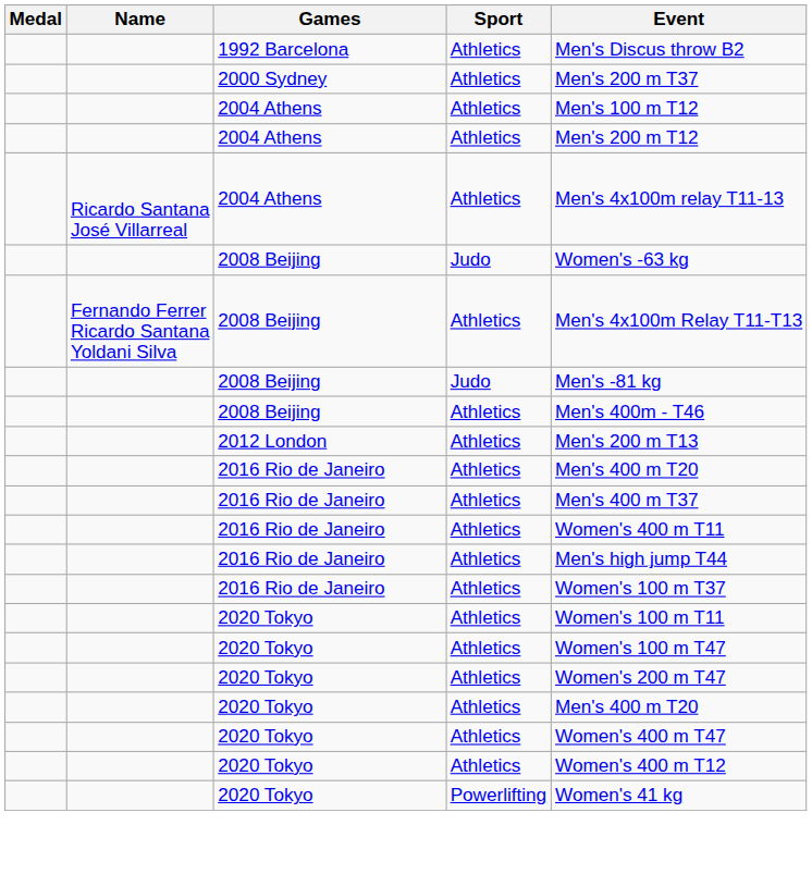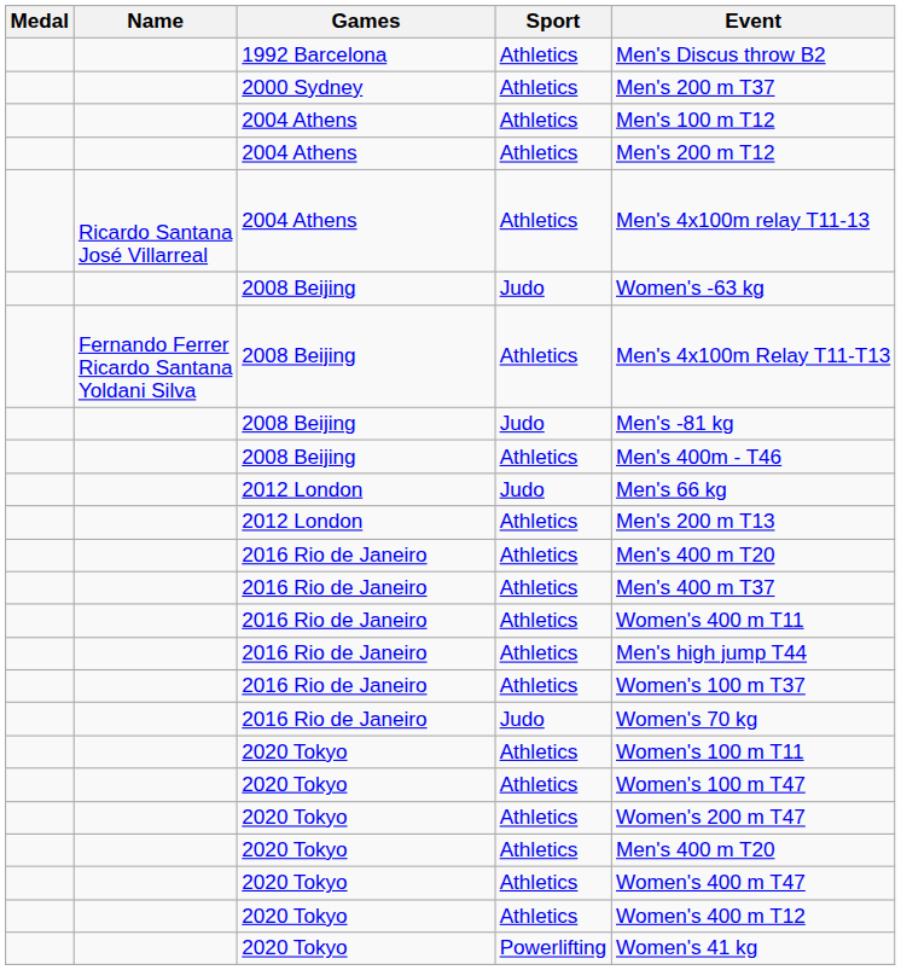 <table class="wikitable sortable">
 <tr>
 <th>Medal</th>
 <th>Name</th>
 <th style="width:12em">Games</th>
 <th>Sport</th>
 <th>Event</th>
 </tr>
 <tr>
 <td></td>
 <td></td>
 <td> <a href='#'>1992 Barcelona</a></td>
 <td> <a href='#'>Athletics</a></td>
 <td><a href='#'>Men's Discus throw B2</a></td>
 </tr>
 <tr>
 <td></td>
 <td></td>
 <td> <a href='#'>2000 Sydney</a></td>
 <td> <a href='#'>Athletics</a></td>
 <td><a href='#'>Men's 200 m T37</a></td>
 </tr>
 <tr>
 <td></td>
 <td></td>
 <td> <a href='#'>2004 Athens</a></td>
 <td> <a href='#'>Athletics</a></td>
 <td><a href='#'>Men's 100 m T12</a></td>
 </tr>
 <tr>
 <td></td>
 <td></td>
 <td> <a href='#'>2004 Athens</a></td>
 <td> <a href='#'>Athletics</a></td>
 <td><a href='#'>Men's 200 m T12</a></td>
 </tr>
 <tr>
 <td></td>
 <td><br><br><a href='#'>Ricardo Santana</a><br><a href='#'>José Villarreal</a></td>
 <td> <a href='#'>2004 Athens</a></td>
 <td> <a href='#'>Athletics</a></td>
 <td><a href='#'>Men's 4x100m relay T11-13</a></td>
 </tr>
 <tr>
 <td></td>
 <td></td>
 <td> <a href='#'>2008 Beijing</a></td>
 <td> <a href='#'>Judo</a></td>
 <td><a href='#'>Women's -63 kg</a></td>
 </tr>
 <tr>
 <td></td>
 <td><br><a href='#'>Fernando Ferrer</a><br><a href='#'>Ricardo Santana</a><br><a href='#'>Yoldani Silva</a></td>
 <td> <a href='#'>2008 Beijing</a></td>
 <td> <a href='#'>Athletics</a></td>
 <td><a href='#'>Men's 4x100m Relay T11-T13</a></td>
 </tr>
 <tr>
 <td></td>
 <td></td>
 <td> <a href='#'>2008 Beijing</a></td>
 <td> <a href='#'>Judo</a></td>
 <td><a href='#'>Men's -81 kg</a></td>
 </tr>
 <tr>
 <td></td>
 <td></td>
 <td> <a href='#'>2008 Beijing</a></td>
 <td> <a href='#'>Athletics</a></td>
 <td><a href='#'>Men's 400m - T46</a></td>
 </tr>
 <tr>
 <td></td>
 <td></td>
 <td> <a href='#'>2012 London</a></td>
+<td> <a href='#'>Judo</a></td>
+<td><a href='#'>Men's 66 kg</a></td>
+</tr>
+<tr>
+<td></td>
+<td></td>
+<td> <a href='#'>2012 London</a></td>
 <td> <a href='#'>Athletics</a></td>
 <td><a href='#'>Men's 200 m T13</a></td>
 </tr>
 <tr>
 <td></td>
 <td></td>
 <td> <a href='#'>2016 Rio de Janeiro</a></td>
 <td> <a href='#'>Athletics</a></td>
 <td><a href='#'>Men's 400 m T20</a></td>
 </tr>
 <tr>
 <td></td>
 <td></td>
 <td> <a href='#'>2016 Rio de Janeiro</a></td>
 <td> <a href='#'>Athletics</a></td>
 <td><a href='#'>Men's 400 m T37</a></td>
 </tr>
 <tr>
 <td></td>
 <td></td>
 <td> <a href='#'>2016 Rio de Janeiro</a></td>
 <td> <a href='#'>Athletics</a></td>
 <td><a href='#'>Women's 400 m T11</a></td>
 </tr>
 <tr>
 <td></td>
 <td></td>
 <td> <a href='#'>2016 Rio de Janeiro</a></td>
 <td> <a href='#'>Athletics</a></td>
 <td><a href='#'>Men's high jump T44</a></td>
 </tr>
 <tr>
 <td></td>
 <td></td>
 <td> <a href='#'>2016 Rio de Janeiro</a></td>
 <td> <a href='#'>Athletics</a></td>
 <td><a href='#'>Women's 100 m T37</a></td>
+</tr>
+<tr>
+<td></td>
+<td></td>
+<td> <a href='#'>2016 Rio de Janeiro</a></td>
+<td> <a href='#'>Judo</a></td>
+<td><a href='#'>Women's 70 kg</a></td>
 </tr>
 <tr>
 <td></td>
 <td></td>
 <td> <a href='#'>2020 Tokyo</a></td>
 <td> <a href='#'>Athletics</a></td>
 <td><a href='#'>Women's 100 m T11</a></td>
 </tr>
 <tr>
 <td></td>
 <td></td>
 <td> <a href='#'>2020 Tokyo</a></td>
 <td> <a href='#'>Athletics</a></td>
 <td><a href='#'>Women's 100 m T47</a></td>
 </tr>
 <tr>
 <td></td>
 <td></td>
 <td> <a href='#'>2020 Tokyo</a></td>
 <td> <a href='#'>Athletics</a></td>
 <td><a href='#'>Women's 200 m T47</a></td>
 </tr>
 <tr>
 <td></td>
 <td></td>
 <td> <a href='#'>2020 Tokyo</a></td>
 <td> <a href='#'>Athletics</a></td>
 <td><a href='#'>Men's 400 m T20</a></td>
 </tr>
 <tr>
 <td></td>
 <td></td>
 <td> <a href='#'>2020 Tokyo</a></td>
 <td> <a href='#'>Athletics</a></td>
 <td><a href='#'>Women's 400 m T47</a></td>
 </tr>
 <tr>
 <td></td>
 <td></td>
 <td> <a href='#'>2020 Tokyo</a></td>
 <td> <a href='#'>Athletics</a></td>
 <td><a href='#'>Women's 400 m T12</a></td>
 </tr>
 <tr>
 <td></td>
 <td></td>
 <td> <a href='#'>2020 Tokyo</a></td>
 <td> <a href='#'>Powerlifting</a></td>
 <td><a href='#'> Women's 41 kg</a></td>
 </tr>
 <tr>
 </tr>
 </table>
